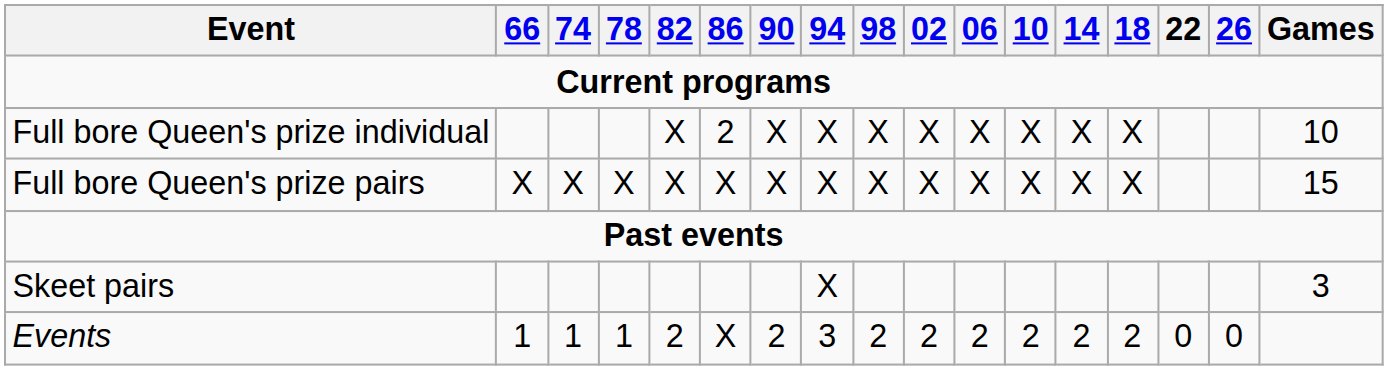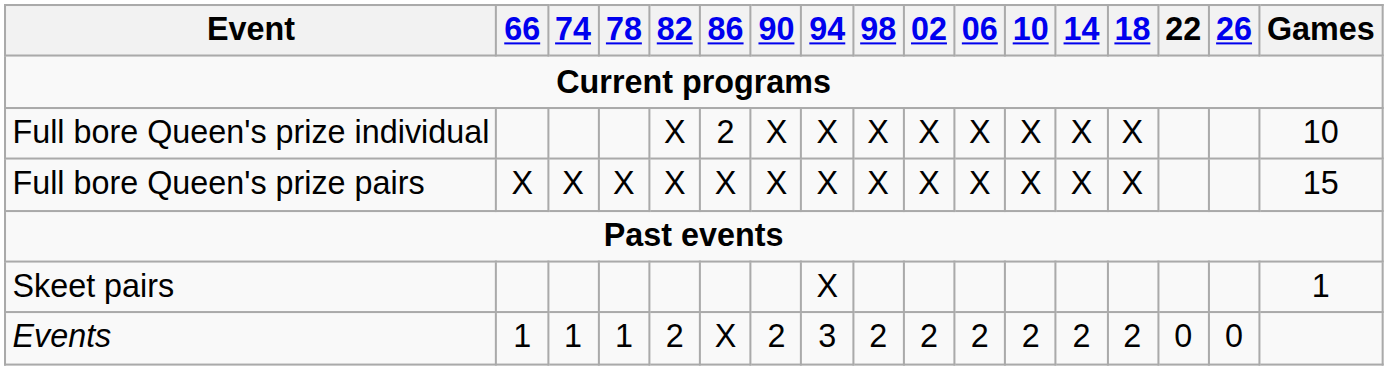 <table class="wikitable">
 <tr>
 <th>Event</th>
 <th><a href='#'>66</a></th>
 <th><a href='#'>74</a></th>
 <th><a href='#'>78</a></th>
 <th><a href='#'>82</a></th>
 <th><a href='#'>86</a></th>
 <th><a href='#'>90</a></th>
 <th><a href='#'>94</a></th>
 <th><a href='#'>98</a></th>
 <th><a href='#'>02</a></th>
 <th><a href='#'>06</a></th>
 <th><a href='#'>10</a></th>
 <th><a href='#'>14</a></th>
 <th><a href='#'>18</a></th>
 <th>22</th>
 <th><a href='#'>26</a></th>
 <th>Games</th>
 </tr>
 <tr>
 <td align=center colspan=17><strong>Current programs</strong></td>
 </tr>
 <tr align=center>
 <td align=left>Full bore Queen's prize individual</td>
 <td></td>
 <td></td>
 <td></td>
 <td>X</td>
 <td>2</td>
 <td>X</td>
 <td>X</td>
 <td>X</td>
 <td>X</td>
 <td>X</td>
 <td>X</td>
 <td>X</td>
 <td>X</td>
 <td></td>
 <td></td>
 <td>10</td>
 </tr>
 <tr align=center>
 <td align=left>Full bore Queen's prize pairs</td>
 <td>X</td>
 <td>X</td>
 <td>X</td>
 <td>X</td>
 <td>X</td>
 <td>X</td>
 <td>X</td>
 <td>X</td>
 <td>X</td>
 <td>X</td>
 <td>X</td>
 <td>X</td>
 <td>X</td>
 <td></td>
 <td></td>
 <td>15</td>
 </tr>
 <tr>
 <td align=center colspan=17><strong>Past events</strong></td>
 </tr>
 <tr align=center>
 <td align=left>Skeet pairs</td>
 <td></td>
 <td></td>
 <td></td>
 <td></td>
 <td></td>
 <td></td>
 <td>X</td>
 <td></td>
 <td></td>
 <td></td>
 <td></td>
 <td></td>
 <td></td>
 <td></td>
 <td></td>
-<td>3</td>
+<td>1</td>
 </tr>
 <tr align=center>
 <td align=left><em>Events</em></td>
 <td>1</td>
 <td>1</td>
 <td>1</td>
 <td>2</td>
 <td>X</td>
 <td>2</td>
 <td>3</td>
 <td>2</td>
 <td>2</td>
 <td>2</td>
 <td>2</td>
 <td>2</td>
 <td>2</td>
 <td>0</td>
 <td>0</td>
 <td></td>
 </tr>
 </table>
